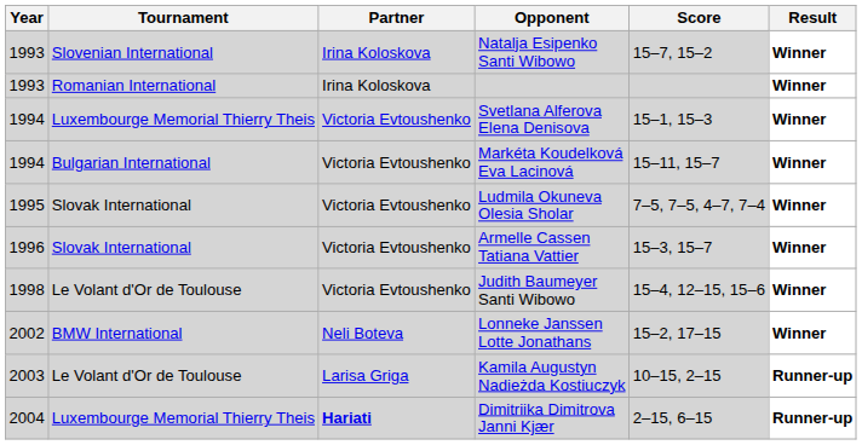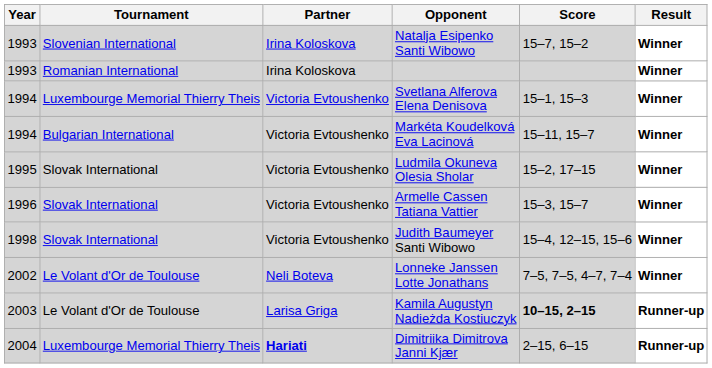 <table class="sortable wikitable" style="font-size: 90%;">
 <tr>
 <th>Year</th>
 <th>Tournament</th>
 <th>Partner</th>
 <th>Opponent</th>
 <th>Score</th>
 <th>Result</th>
 </tr>
 <tr style="background:#D5D5D5">
 <td align="center">1993</td>
 <td align="left"><a href='#'>Slovenian International</a></td>
 <td align="left"> <a href='#'>Irina Koloskova</a></td>
 <td align="left"> <a href='#'>Natalja Esipenko</a><br> <a href='#'>Santi Wibowo</a></td>
 <td align="left">15–7, 15–2</td>
 <td style="text-align:left; background:white"> <strong>Winner</strong></td>
 </tr>
 <tr style="background:#D5D5D5">
 <td align="center">1993</td>
 <td align="left"><a href='#'>Romanian International</a></td>
 <td align="left"> Irina Koloskova</td>
 <td align="left"> <br></td>
 <td align="left"></td>
 <td style="text-align:left; background:white"> <strong>Winner</strong></td>
 </tr>
 <tr style="background:#D5D5D5">
 <td align="center">1994</td>
 <td align="left"><a href='#'>Luxembourge Memorial Thierry Theis</a></td>
 <td align="left"> <a href='#'>Victoria Evtoushenko</a></td>
 <td align="left"> <a href='#'>Svetlana Alferova</a><br> <a href='#'>Elena Denisova</a></td>
 <td align="left">15–1, 15–3</td>
 <td style="text-align:left; background:white"> <strong>Winner</strong></td>
 </tr>
 <tr style="background:#D5D5D5">
 <td align="center">1994</td>
 <td align="left"><a href='#'>Bulgarian International</a></td>
 <td align="left"> Victoria Evtoushenko</td>
 <td align="left"> <a href='#'>Markéta Koudelková</a><br> <a href='#'>Eva Lacinová</a></td>
 <td align="left">15–11, 15–7</td>
 <td style="text-align:left; background:white"> <strong>Winner</strong></td>
 </tr>
 <tr style="background:#D5D5D5">
 <td align="center">1995</td>
 <td align="left">Slovak International</td>
 <td align="left"> Victoria Evtoushenko</td>
 <td align="left"> <a href='#'>Ludmila Okuneva</a><br> <a href='#'>Olesia Sholar</a></td>
-<td align="left">7–5, 7–5, 4–7, 7–4</td>
+<td align="left">15–2, 17–15</td>
 <td style="text-align:left; background:white"> <strong>Winner</strong></td>
 </tr>
 <tr style="background:#D5D5D5">
 <td align="center">1996</td>
 <td align="left"><a href='#'>Slovak International</a></td>
 <td align="left"> Victoria Evtoushenko</td>
 <td align="left"> <a href='#'>Armelle Cassen</a><br> <a href='#'>Tatiana Vattier</a></td>
 <td align="left">15–3, 15–7</td>
 <td style="text-align:left; background:white"> <strong>Winner</strong></td>
 </tr>
 <tr style="background:#D5D5D5">
 <td align="center">1998</td>
-<td align="left">Le Volant d'Or de Toulouse</td>
+<td align="left"><a href='#'>Slovak International</a></td>
 <td align="left"> Victoria Evtoushenko</td>
 <td align="left"> <a href='#'>Judith Baumeyer</a><br> Santi Wibowo</td>
 <td align="left">15–4, 12–15, 15–6</td>
 <td style="text-align:left; background:white"> <strong>Winner</strong></td>
 </tr>
 <tr style="background:#D5D5D5">
 <td align="center">2002</td>
-<td align="left"><a href='#'>BMW International</a></td>
+<td align="left"><a href='#'>Le Volant d'Or de Toulouse</a></td>
 <td align="left"> <a href='#'>Neli Boteva</a></td>
 <td align="left"> <a href='#'>Lonneke Janssen</a><br> <a href='#'>Lotte Jonathans</a></td>
-<td align="left">15–2, 17–15</td>
+<td align="left">7–5, 7–5, 4–7, 7–4</td>
 <td style="text-align:left; background:white"> <strong>Winner</strong></td>
 </tr>
 <tr style="background:#D5D5D5">
 <td align="center">2003</td>
 <td align="left">Le Volant d'Or de Toulouse</td>
 <td align="left"> <a href='#'>Larisa Griga</a></td>
 <td align="left"> <a href='#'>Kamila Augustyn</a><br> <a href='#'>Nadieżda Kostiuczyk</a></td>
-<td align="left">10–15, 2–15</td>
+<td align="left"><strong>10–15, 2–15</strong></td>
 <td style="text-align:left; background:white"> <strong>Runner-up</strong></td>
 </tr>
 <tr style="background:#D5D5D5">
 <td align="center">2004</td>
 <td align="left"><a href='#'>Luxembourge Memorial Thierry Theis</a></td>
 <td align="left"><strong> <a href='#'>Hariati</a></strong></td>
 <td align="left"> <a href='#'>Dimitriika Dimitrova</a><br> <a href='#'>Janni Kjær</a></td>
 <td align="left">2–15, 6–15</td>
 <td style="text-align:left; background:white"> <strong>Runner-up</strong></td>
 </tr>
 </table>
